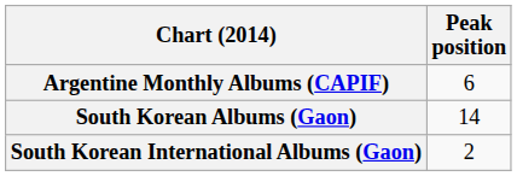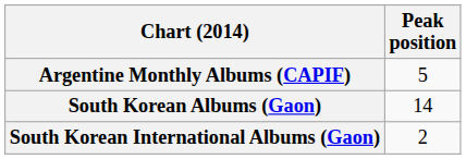 <table class="wikitable sortable plainrowheaders" style="text-align:center">
 <tr>
 <th scope="col">Chart (2014)</th>
 <th scope="col">Peak<br>position</th>
 </tr>
 <tr>
 <th scope="row">Argentine Monthly Albums (<a href='#'>CAPIF</a>)</th>
-<td>6</td>
+<td>5</td>
 </tr>
 <tr>
 <th scope="row">South Korean Albums (<a href='#'>Gaon</a>)</th>
 <td>14</td>
 </tr>
 <tr>
 <th scope="row">South Korean International Albums (<a href='#'>Gaon</a>)</th>
 <td>2</td>
 </tr>
 </table>
